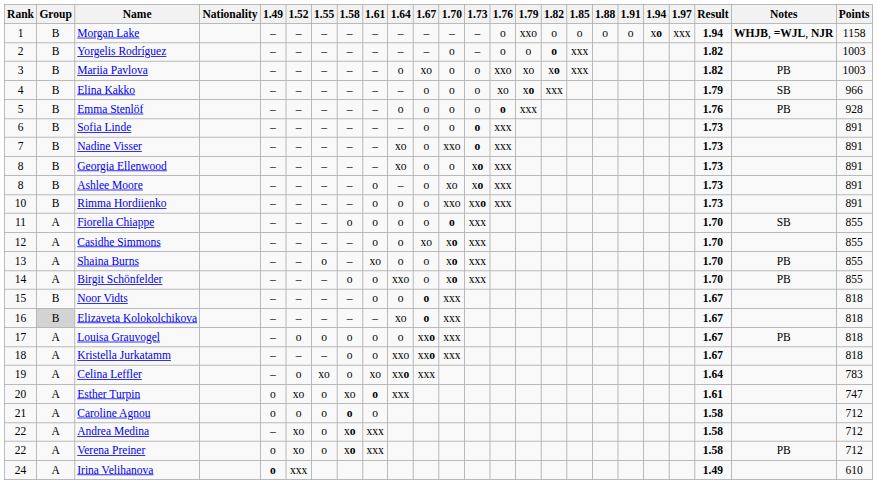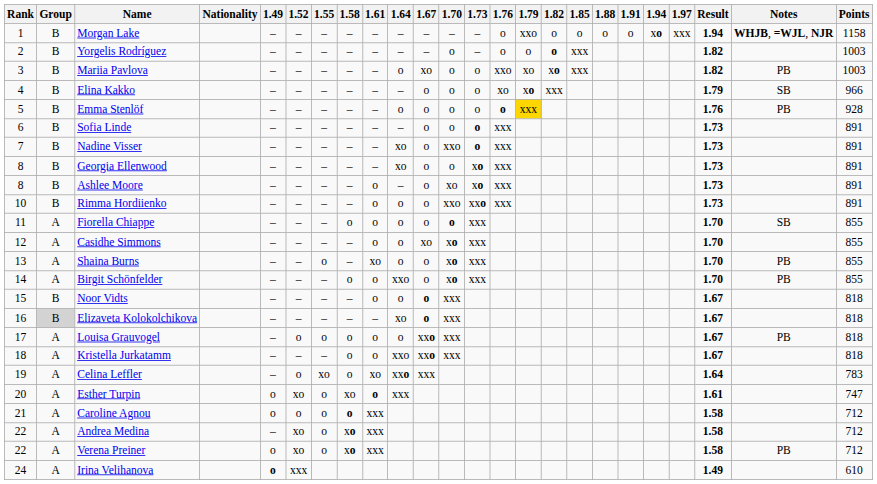 <table class="wikitable sortable" style="text-align:center;font-size:90%">
 <tr>
 <th>Rank</th>
 <th>Group</th>
 <th>Name</th>
 <th>Nationality</th>
 <th>1.49</th>
 <th>1.52</th>
 <th>1.55</th>
 <th>1.58</th>
 <th>1.61</th>
 <th>1.64</th>
 <th>1.67</th>
 <th>1.70</th>
 <th>1.73</th>
 <th>1.76</th>
 <th>1.79</th>
 <th>1.82</th>
 <th>1.85</th>
 <th>1.88</th>
 <th>1.91</th>
 <th>1.94</th>
 <th>1.97</th>
 <th>Result</th>
 <th>Notes</th>
 <th>Points</th>
 </tr>
 <tr>
 <td>1</td>
 <td>B</td>
 <td align=left><a href='#'>Morgan Lake</a></td>
 <td align=left></td>
 <td>–</td>
 <td>–</td>
 <td>–</td>
 <td>–</td>
 <td>–</td>
 <td>–</td>
 <td>–</td>
 <td>–</td>
 <td>–</td>
 <td>o</td>
 <td>xxo</td>
 <td>o</td>
 <td>o</td>
 <td>o</td>
 <td>o</td>
 <td>x<strong>o</strong></td>
 <td>xxx</td>
 <td><strong>1.94</strong></td>
 <td><strong>WHJB</strong>, <strong>=WJL</strong>, <strong>NJR</strong></td>
 <td>1158</td>
 </tr>
 <tr>
 <td>2</td>
 <td>B</td>
 <td align=left><a href='#'>Yorgelis Rodríguez</a></td>
 <td align=left></td>
 <td>–</td>
 <td>–</td>
 <td>–</td>
 <td>–</td>
 <td>–</td>
 <td>–</td>
 <td>–</td>
 <td>o</td>
 <td>–</td>
 <td>o</td>
 <td>o</td>
 <td><strong>o</strong></td>
 <td>xxx</td>
 <td></td>
 <td></td>
 <td></td>
 <td></td>
 <td><strong>1.82</strong></td>
 <td></td>
 <td>1003</td>
 </tr>
 <tr>
 <td>3</td>
 <td>B</td>
 <td align=left><a href='#'>Mariia Pavlova</a></td>
 <td align=left></td>
 <td>–</td>
 <td>–</td>
 <td>–</td>
 <td>–</td>
 <td>–</td>
 <td>o</td>
 <td>xo</td>
 <td>o</td>
 <td>o</td>
 <td>xxo</td>
 <td>xo</td>
 <td>x<strong>o</strong></td>
 <td>xxx</td>
 <td></td>
 <td></td>
 <td></td>
 <td></td>
 <td><strong>1.82</strong></td>
 <td>PB</td>
 <td>1003</td>
 </tr>
 <tr>
 <td>4</td>
 <td>B</td>
 <td align=left><a href='#'>Elina Kakko</a></td>
 <td align=left></td>
 <td>–</td>
 <td>–</td>
 <td>–</td>
 <td>–</td>
 <td>–</td>
 <td>–</td>
 <td>o</td>
 <td>o</td>
 <td>o</td>
 <td>xo</td>
 <td>x<strong>o</strong></td>
 <td>xxx</td>
 <td></td>
 <td></td>
 <td></td>
 <td></td>
 <td></td>
 <td><strong>1.79</strong></td>
 <td>SB</td>
 <td>966</td>
 </tr>
 <tr>
 <td>5</td>
 <td>B</td>
 <td align=left><a href='#'>Emma Stenlöf</a></td>
 <td align=left></td>
 <td>–</td>
 <td>–</td>
 <td>–</td>
 <td>–</td>
 <td>–</td>
 <td>o</td>
 <td>o</td>
 <td>o</td>
 <td>o</td>
 <td><strong>o</strong></td>
-<td>xxx</td>
+<td style="background: gold;">xxx</td>
 <td></td>
 <td></td>
 <td></td>
 <td></td>
 <td></td>
 <td></td>
 <td><strong>1.76</strong></td>
 <td>PB</td>
 <td>928</td>
 </tr>
 <tr>
 <td>6</td>
 <td>B</td>
 <td align=left><a href='#'>Sofia Linde</a></td>
 <td align=left></td>
 <td>–</td>
 <td>–</td>
 <td>–</td>
 <td>–</td>
 <td>–</td>
 <td>–</td>
 <td>o</td>
 <td>o</td>
 <td><strong>o</strong></td>
 <td>xxx</td>
 <td></td>
 <td></td>
 <td></td>
 <td></td>
 <td></td>
 <td></td>
 <td></td>
 <td><strong>1.73</strong></td>
 <td></td>
 <td>891</td>
 </tr>
 <tr>
 <td>7</td>
 <td>B</td>
 <td align=left><a href='#'>Nadine Visser</a></td>
 <td align=left></td>
 <td>–</td>
 <td>–</td>
 <td>–</td>
 <td>–</td>
 <td>–</td>
 <td>xo</td>
 <td>o</td>
 <td>xxo</td>
 <td><strong>o</strong></td>
 <td>xxx</td>
 <td></td>
 <td></td>
 <td></td>
 <td></td>
 <td></td>
 <td></td>
 <td></td>
 <td><strong>1.73</strong></td>
 <td></td>
 <td>891</td>
 </tr>
 <tr>
 <td>8</td>
 <td>B</td>
 <td align=left><a href='#'>Georgia Ellenwood</a></td>
 <td align=left></td>
 <td>–</td>
 <td>–</td>
 <td>–</td>
 <td>–</td>
 <td>–</td>
 <td>xo</td>
 <td>o</td>
 <td>o</td>
 <td>x<strong>o</strong></td>
 <td>xxx</td>
 <td></td>
 <td></td>
 <td></td>
 <td></td>
 <td></td>
 <td></td>
 <td></td>
 <td><strong>1.73</strong></td>
 <td></td>
 <td>891</td>
 </tr>
 <tr>
 <td>8</td>
 <td>B</td>
 <td align=left><a href='#'>Ashlee Moore</a></td>
 <td align=left></td>
 <td>–</td>
 <td>–</td>
 <td>–</td>
 <td>–</td>
 <td>o</td>
 <td>–</td>
 <td>o</td>
 <td>xo</td>
 <td>x<strong>o</strong></td>
 <td>xxx</td>
 <td></td>
 <td></td>
 <td></td>
 <td></td>
 <td></td>
 <td></td>
 <td></td>
 <td><strong>1.73</strong></td>
 <td></td>
 <td>891</td>
 </tr>
 <tr>
 <td>10</td>
 <td>B</td>
 <td align=left><a href='#'>Rimma Hordiienko</a></td>
 <td align=left></td>
 <td>–</td>
 <td>–</td>
 <td>–</td>
 <td>–</td>
 <td>o</td>
 <td>o</td>
 <td>o</td>
 <td>xxo</td>
 <td>xx<strong>o</strong></td>
 <td>xxx</td>
 <td></td>
 <td></td>
 <td></td>
 <td></td>
 <td></td>
 <td></td>
 <td></td>
 <td><strong>1.73</strong></td>
 <td></td>
 <td>891</td>
 </tr>
 <tr>
 <td>11</td>
 <td>A</td>
 <td align=left><a href='#'>Fiorella Chiappe</a></td>
 <td align=left></td>
 <td>–</td>
 <td>–</td>
 <td>–</td>
 <td>o</td>
 <td>o</td>
 <td>o</td>
 <td>o</td>
 <td><strong>o</strong></td>
 <td>xxx</td>
 <td></td>
 <td></td>
 <td></td>
 <td></td>
 <td></td>
 <td></td>
 <td></td>
 <td></td>
 <td><strong>1.70</strong></td>
 <td>SB</td>
 <td>855</td>
 </tr>
 <tr>
 <td>12</td>
 <td>A</td>
 <td align=left><a href='#'>Casidhe Simmons</a></td>
 <td align=left></td>
 <td>–</td>
 <td>–</td>
 <td>–</td>
 <td>–</td>
 <td>o</td>
 <td>o</td>
 <td>xo</td>
 <td>x<strong>o</strong></td>
 <td>xxx</td>
 <td></td>
 <td></td>
 <td></td>
 <td></td>
 <td></td>
 <td></td>
 <td></td>
 <td></td>
 <td><strong>1.70</strong></td>
 <td></td>
 <td>855</td>
 </tr>
 <tr>
 <td>13</td>
 <td>A</td>
 <td align=left><a href='#'>Shaina Burns</a></td>
 <td align=left></td>
 <td>–</td>
 <td>–</td>
 <td>o</td>
 <td>–</td>
 <td>xo</td>
 <td>o</td>
 <td>o</td>
 <td>x<strong>o</strong></td>
 <td>xxx</td>
 <td></td>
 <td></td>
 <td></td>
 <td></td>
 <td></td>
 <td></td>
 <td></td>
 <td></td>
 <td><strong>1.70</strong></td>
 <td>PB</td>
 <td>855</td>
 </tr>
 <tr>
 <td>14</td>
 <td>A</td>
 <td align=left><a href='#'>Birgit Schönfelder</a></td>
 <td align=left></td>
 <td>–</td>
 <td>–</td>
 <td>–</td>
 <td>o</td>
 <td>o</td>
 <td>xxo</td>
 <td>o</td>
 <td>x<strong>o</strong></td>
 <td>xxx</td>
 <td></td>
 <td></td>
 <td></td>
 <td></td>
 <td></td>
 <td></td>
 <td></td>
 <td></td>
 <td><strong>1.70</strong></td>
 <td>PB</td>
 <td>855</td>
 </tr>
 <tr>
 <td>15</td>
 <td>B</td>
 <td align=left><a href='#'>Noor Vidts</a></td>
 <td align=left></td>
 <td>–</td>
 <td>–</td>
 <td>–</td>
 <td>–</td>
 <td>o</td>
 <td>o</td>
 <td><strong>o</strong></td>
 <td>xxx</td>
 <td></td>
 <td></td>
 <td></td>
 <td></td>
 <td></td>
 <td></td>
 <td></td>
 <td></td>
 <td></td>
 <td><strong>1.67</strong></td>
 <td></td>
 <td>818</td>
 </tr>
 <tr>
 <td>16</td>
 <td style="background: lightgrey;">B</td>
 <td align=left><a href='#'>Elizaveta Kolokolchikova</a></td>
 <td align=left></td>
 <td>–</td>
 <td>–</td>
 <td>–</td>
 <td>–</td>
 <td>–</td>
 <td>xo</td>
 <td><strong>o</strong></td>
 <td>xxx</td>
 <td></td>
 <td></td>
 <td></td>
 <td></td>
 <td></td>
 <td></td>
 <td></td>
 <td></td>
 <td></td>
 <td><strong>1.67</strong></td>
 <td></td>
 <td>818</td>
 </tr>
 <tr>
 <td>17</td>
 <td>A</td>
 <td align=left><a href='#'>Louisa Grauvogel</a></td>
 <td align=left></td>
 <td>–</td>
 <td>o</td>
 <td>o</td>
 <td>o</td>
 <td>o</td>
 <td>o</td>
 <td>xx<strong>o</strong></td>
 <td>xxx</td>
 <td></td>
 <td></td>
 <td></td>
 <td></td>
 <td></td>
 <td></td>
 <td></td>
 <td></td>
 <td></td>
 <td><strong>1.67</strong></td>
 <td>PB</td>
 <td>818</td>
 </tr>
 <tr>
 <td>18</td>
 <td>A</td>
 <td align=left><a href='#'>Kristella Jurkatamm</a></td>
 <td align=left></td>
 <td>–</td>
 <td>–</td>
 <td>–</td>
 <td>o</td>
 <td>o</td>
 <td>xxo</td>
 <td>xx<strong>o</strong></td>
 <td>xxx</td>
 <td></td>
 <td></td>
 <td></td>
 <td></td>
 <td></td>
 <td></td>
 <td></td>
 <td></td>
 <td></td>
 <td><strong>1.67</strong></td>
 <td></td>
 <td>818</td>
 </tr>
 <tr>
 <td>19</td>
 <td>A</td>
 <td align=left><a href='#'>Celina Leffler</a></td>
 <td align=left></td>
 <td>–</td>
 <td>o</td>
 <td>xo</td>
 <td>o</td>
 <td>xo</td>
 <td>xx<strong>o</strong></td>
 <td>xxx</td>
 <td></td>
 <td></td>
 <td></td>
 <td></td>
 <td></td>
 <td></td>
 <td></td>
 <td></td>
 <td></td>
 <td></td>
 <td><strong>1.64</strong></td>
 <td></td>
 <td>783</td>
 </tr>
 <tr>
 <td>20</td>
 <td>A</td>
 <td align=left><a href='#'>Esther Turpin</a></td>
 <td align=left></td>
 <td>o</td>
 <td>xo</td>
 <td>o</td>
 <td>xo</td>
 <td><strong>o</strong></td>
 <td>xxx</td>
 <td></td>
 <td></td>
 <td></td>
 <td></td>
 <td></td>
 <td></td>
 <td></td>
 <td></td>
 <td></td>
 <td></td>
 <td></td>
 <td><strong>1.61</strong></td>
 <td></td>
 <td>747</td>
 </tr>
 <tr>
 <td>21</td>
 <td>A</td>
 <td align=left><a href='#'>Caroline Agnou</a></td>
 <td align=left></td>
 <td>o</td>
 <td>o</td>
 <td>o</td>
 <td><strong>o</strong></td>
-<td>o</td>
+<td>xxx</td>
 <td></td>
 <td></td>
 <td></td>
 <td></td>
 <td></td>
 <td></td>
 <td></td>
 <td></td>
 <td></td>
 <td></td>
 <td></td>
 <td></td>
 <td><strong>1.58</strong></td>
 <td></td>
 <td>712</td>
 </tr>
 <tr>
 <td>22</td>
 <td>A</td>
 <td align=left><a href='#'>Andrea Medina</a></td>
 <td align=left></td>
 <td>–</td>
 <td>xo</td>
 <td>o</td>
 <td>x<strong>o</strong></td>
 <td>xxx</td>
 <td></td>
 <td></td>
 <td></td>
 <td></td>
 <td></td>
 <td></td>
 <td></td>
 <td></td>
 <td></td>
 <td></td>
 <td></td>
 <td></td>
 <td><strong>1.58</strong></td>
 <td></td>
 <td>712</td>
 </tr>
 <tr>
 <td>22</td>
 <td>A</td>
 <td align=left><a href='#'>Verena Preiner</a></td>
 <td align=left></td>
 <td>o</td>
 <td>xo</td>
 <td>o</td>
 <td>x<strong>o</strong></td>
 <td>xxx</td>
 <td></td>
 <td></td>
 <td></td>
 <td></td>
 <td></td>
 <td></td>
 <td></td>
 <td></td>
 <td></td>
 <td></td>
 <td></td>
 <td></td>
 <td><strong>1.58</strong></td>
 <td>PB</td>
 <td>712</td>
 </tr>
 <tr>
 <td>24</td>
 <td>A</td>
 <td align=left><a href='#'>Irina Velihanova</a></td>
 <td align=left></td>
 <td><strong>o</strong></td>
 <td>xxx</td>
 <td></td>
 <td></td>
 <td></td>
 <td></td>
 <td></td>
 <td></td>
 <td></td>
 <td></td>
 <td></td>
 <td></td>
 <td></td>
 <td></td>
 <td></td>
 <td></td>
 <td></td>
 <td><strong>1.49</strong></td>
 <td></td>
 <td>610</td>
 </tr>
 </table>
